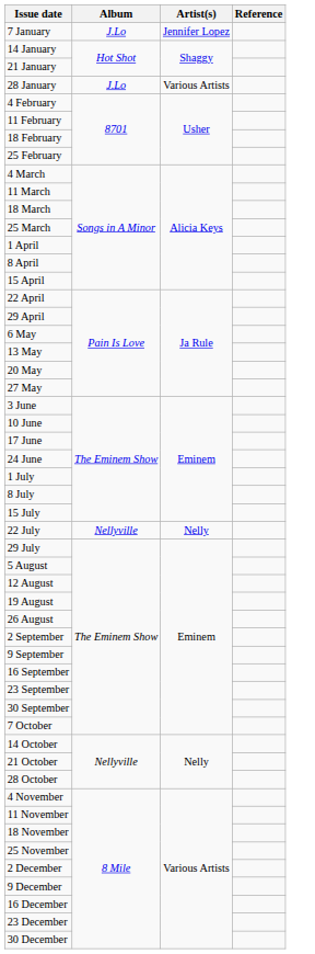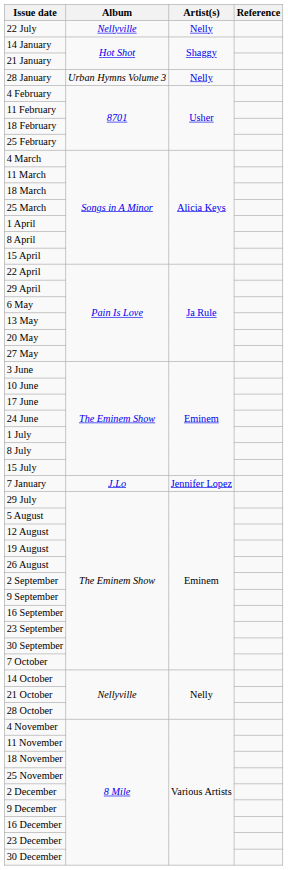 <table class="wikitable">
 <tr>
 <th>Issue date</th>
 <th>Album</th>
 <th>Artist(s)</th>
 <th>Reference</th>
 </tr>
 <tr>
-<td align="left">7 January</td>
-<td align="center"><em><a href='#'>J.Lo</a></em></td>
-<td align="center"><a href='#'>Jennifer Lopez</a></td>
+<td align="left">22 July</td>
+<td align="center"><em><a href='#'>Nellyville</a></em></td>
+<td align="center"><a href='#'>Nelly</a></td>
 <td align="center"></td>
 </tr>
 <tr>
 <td align="left">14 January</td>
 <td align="center" rowspan="2"><em><a href='#'>Hot Shot</a></em></td>
 <td align="center" rowspan="2"><a href='#'>Shaggy</a></td>
 <td align="center"></td>
 </tr>
 <tr>
 <td align="left">21 January</td>
 <td align="center"></td>
 </tr>
 <tr>
 <td align="left">28 January</td>
-<td align="center"><em><a href='#'>J.Lo</a></em></td>
-<td align="center">Various Artists</td>
+<td align="center"><em>Urban Hymns Volume 3</em></td>
+<td align="center"><a href='#'>Nelly</a></td>
 <td align="center"></td>
 </tr>
 <tr>
 <td align="left">4 February</td>
 <td align="center" rowspan="4"><em><a href='#'>8701</a></em></td>
 <td align="center" rowspan="4"><a href='#'>Usher</a></td>
 <td align="center"></td>
 </tr>
 <tr>
 <td align="left">11 February</td>
 <td align="center"></td>
 </tr>
 <tr>
 <td align="left">18 February</td>
 <td align="center"></td>
 </tr>
 <tr>
 <td align="left">25 February</td>
 <td align="center"></td>
 </tr>
 <tr>
 <td align="left">4 March</td>
 <td align="center" rowspan="7"><em><a href='#'>Songs in A Minor</a></em></td>
 <td align="center" rowspan="7"><a href='#'>Alicia Keys</a></td>
 <td align="center"></td>
 </tr>
 <tr>
 <td align="left">11 March</td>
 <td align="center"></td>
 </tr>
 <tr>
 <td align="left">18 March</td>
 <td align="center"></td>
 </tr>
 <tr>
 <td align="left">25 March</td>
 <td align="center"></td>
 </tr>
 <tr>
 <td align="left">1 April</td>
 <td align="center"></td>
 </tr>
 <tr>
 <td align="left">8 April</td>
 <td align="center"></td>
 </tr>
 <tr>
 <td align="left">15 April</td>
 <td align="center"></td>
 </tr>
 <tr>
 <td align="left">22 April</td>
 <td align="center" rowspan="6"><em><a href='#'>Pain Is Love</a></em></td>
 <td align="center" rowspan="6"><a href='#'>Ja Rule</a></td>
 <td align="center"></td>
 </tr>
 <tr>
 <td align="left">29 April</td>
 <td align="center"></td>
 </tr>
 <tr>
 <td align="left">6 May</td>
 <td align="center"></td>
 </tr>
 <tr>
 <td align="left">13 May</td>
 <td align="center"></td>
 </tr>
 <tr>
 <td align="left">20 May</td>
 <td align="center"></td>
 </tr>
 <tr>
 <td align="left">27 May</td>
 <td align="center"></td>
 </tr>
 <tr>
 <td align="left">3 June</td>
 <td align="center" rowspan="7"><em><a href='#'>The Eminem Show</a></em></td>
 <td align="center" rowspan="7"><a href='#'>Eminem</a></td>
 <td align="center"></td>
 </tr>
 <tr>
 <td align="left">10 June</td>
 <td align="center"></td>
 </tr>
 <tr>
 <td align="left">17 June</td>
 <td align="center"></td>
 </tr>
 <tr>
 <td align="left">24 June</td>
 <td align="center"></td>
 </tr>
 <tr>
 <td align="left">1 July</td>
 <td align="center"></td>
 </tr>
 <tr>
 <td align="left">8 July</td>
 <td align="center"></td>
 </tr>
 <tr>
 <td align="left">15 July</td>
 <td align="center"></td>
 </tr>
 <tr>
-<td align="left">22 July</td>
-<td align="center"><em><a href='#'>Nellyville</a></em></td>
-<td align="center"><a href='#'>Nelly</a></td>
+<td align="left">7 January</td>
+<td align="center"><em><a href='#'>J.Lo</a></em></td>
+<td align="center"><a href='#'>Jennifer Lopez</a></td>
 <td align="center"></td>
 </tr>
 <tr>
 <td align="left">29 July</td>
 <td align="center" rowspan="11"><em>The Eminem Show</em></td>
 <td align="center" rowspan="11">Eminem</td>
 <td align="center"></td>
 </tr>
 <tr>
 <td align="left">5 August</td>
 <td align="center"></td>
 </tr>
 <tr>
 <td align="left">12 August</td>
 <td align="center"></td>
 </tr>
 <tr>
 <td align="left">19 August</td>
 <td align="center"></td>
 </tr>
 <tr>
 <td align="left">26 August</td>
 <td align="center"></td>
 </tr>
 <tr>
 <td align="left">2 September</td>
 <td align="center"></td>
 </tr>
 <tr>
 <td align="left">9 September</td>
 <td align="center"></td>
 </tr>
 <tr>
 <td align="left">16 September</td>
 <td align="center"></td>
 </tr>
 <tr>
 <td align="left">23 September</td>
 <td align="center"></td>
 </tr>
 <tr>
 <td align="left">30 September</td>
 <td align="center"></td>
 </tr>
 <tr>
 <td align="left">7 October</td>
 <td align="center"></td>
 </tr>
 <tr>
 <td align="left">14 October</td>
 <td align="center" rowspan="3"><em>Nellyville</em></td>
 <td align="center" rowspan="3">Nelly</td>
 <td align="center"></td>
 </tr>
 <tr>
 <td align="left">21 October</td>
 <td align="center"></td>
 </tr>
 <tr>
 <td align="left">28 October</td>
 <td align="center"></td>
 </tr>
 <tr>
 <td align="left">4 November</td>
 <td align="center" rowspan="9"><em><a href='#'>8 Mile</a></em></td>
 <td align="center" rowspan="9">Various Artists</td>
 <td align="center"></td>
 </tr>
 <tr>
 <td align="left">11 November</td>
 <td align="center"></td>
 </tr>
 <tr>
 <td align="left">18 November</td>
 <td align="center"></td>
 </tr>
 <tr>
 <td align="left">25 November</td>
 <td align="center"></td>
 </tr>
 <tr>
 <td align="left">2 December</td>
 <td align="center"></td>
 </tr>
 <tr>
 <td align="left">9 December</td>
 <td align="center"></td>
 </tr>
 <tr>
 <td align="left">16 December</td>
 <td align="center"></td>
 </tr>
 <tr>
 <td align="left">23 December</td>
 <td align="center"></td>
 </tr>
 <tr>
 <td align="left">30 December</td>
 <td align="center"></td>
 </tr>
 </table>
